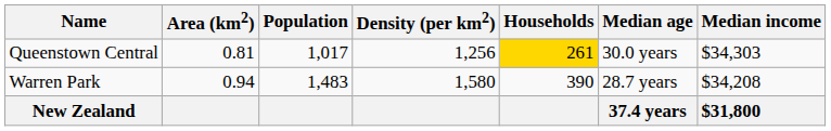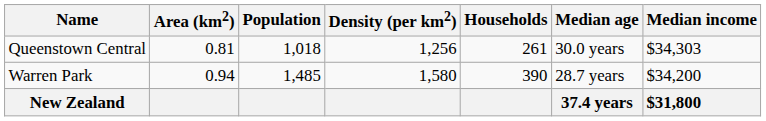 <table class="wikitable">
 <tr>
 <th>Name</th>
 <th>Area (km<sup>2</sup>)</th>
 <th>Population</th>
 <th>Density (per km<sup>2</sup>)</th>
 <th>Households</th>
 <th>Median age</th>
 <th>Median income</th>
 </tr>
 <tr>
 <td>Queenstown Central</td>
 <td style="text-align:right;">0.81</td>
-<td style="text-align:right;">1,017</td>
+<td style="text-align:right;">1,018</td>
 <td style="text-align:right;">1,256</td>
-<td style="background: gold; text-align:right;">261</td>
+<td style="text-align:right;">261</td>
 <td>30.0 years</td>
 <td>$34,303</td>
 </tr>
 <tr>
 <td>Warren Park</td>
 <td style="text-align:right;">0.94</td>
-<td style="text-align:right;">1,483</td>
+<td style="text-align:right;">1,485</td>
 <td style="text-align:right;">1,580</td>
 <td style="text-align:right;">390</td>
 <td>28.7 years</td>
-<td>$34,208</td>
+<td>$34,200</td>
 </tr>
 <tr>
 <th>New Zealand</th>
 <th></th>
 <th></th>
 <th></th>
 <th></th>
 <th>37.4 years</th>
 <th style="text-align:left;">$31,800</th>
 </tr>
 </table>
